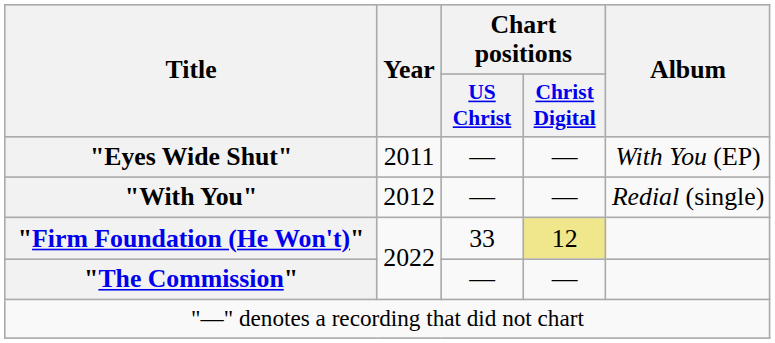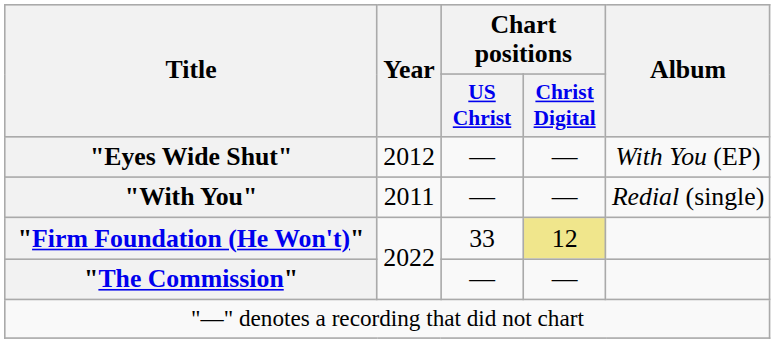 <table class="wikitable plainrowheaders" style="text-align:center;">
 <tr>
 <th rowspan="2" style="width:14em;">Title</th>
 <th rowspan="2">Year</th>
 <th colspan="2">Chart positions</th>
 <th rowspan="2">Album</th>
 </tr>
 <tr style="font-size:smaller;">
 <th width="45"><a href='#'>US<br>Christ</a><br></th>
 <th width="45"><a href='#'>Christ<br>Digital</a><br></th>
 </tr>
 <tr>
 <th scope="row">"Eyes Wide Shut"<br></th>
-<td>2011</td>
+<td>2012</td>
 <td>—</td>
 <td>—</td>
 <td><em>With You</em> (EP)</td>
 </tr>
 <tr>
 <th scope="row">"With You"<br></th>
-<td>2012</td>
+<td>2011</td>
 <td>—</td>
 <td>—</td>
 <td><em>Redial</em> (single)</td>
 </tr>
 <tr>
 <th scope="row">"<a href='#'>Firm Foundation (He Won't)</a>"<br></th>
 <td rowspan="2">2022</td>
 <td>33<br></td>
 <td style="background: khaki;">12<br></td>
 <td></td>
 </tr>
 <tr>
 <th scope="row">"<a href='#'>The Commission</a>"<br></th>
 <td>—</td>
 <td>—</td>
 <td></td>
 </tr>
 <tr>
 <td colspan="5" style="font-size:90%">"—" denotes a recording that did not chart</td>
 </tr>
 </table>
